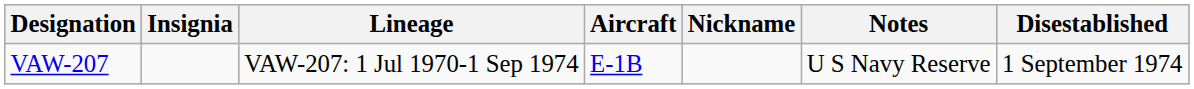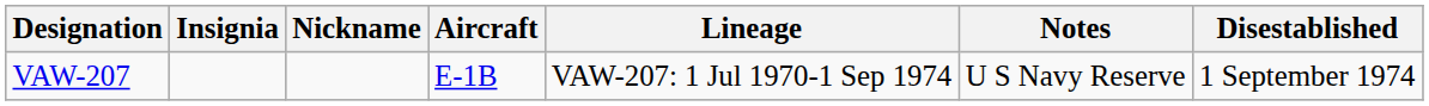 <table class="wikitable">
 <tr>
 <th>Designation</th>
 <th>Insignia</th>
+<th>Nickname</th>
+<th>Aircraft</th>
 <th>Lineage</th>
-<th>Aircraft</th>
-<th>Nickname</th>
 <th>Notes</th>
 <th>Disestablished</th>
 </tr>
 <tr>
 <td><a href='#'>VAW-207</a></td>
 <td></td>
+<td></td>
+<td><a href='#'>E-1B</a></td>
 <td style="white-space: nowrap;">VAW-207: 1 Jul 1970-1 Sep 1974</td>
-<td><a href='#'>E-1B</a></td>
-<td></td>
 <td>U S Navy Reserve</td>
 <td>1 September 1974</td>
 </tr>
 </table>
